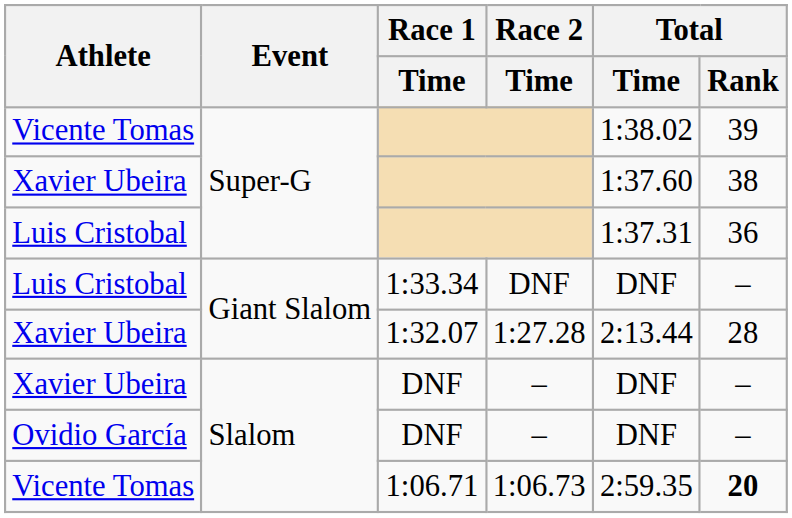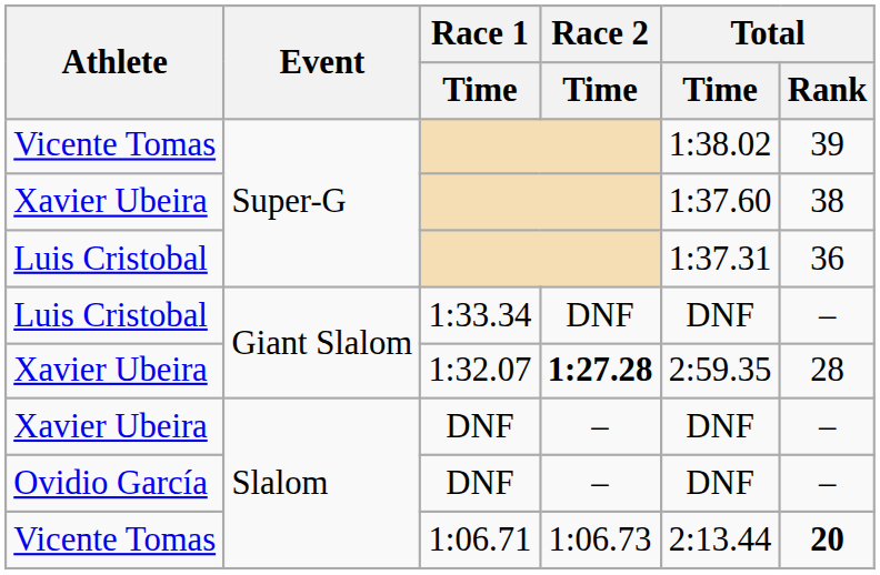 <table class="wikitable" style="font-size:90%">
 <tr>
 <th rowspan="2">Athlete</th>
 <th rowspan="2">Event</th>
 <th>Race 1</th>
 <th>Race 2</th>
 <th colspan="2">Total</th>
 </tr>
 <tr>
 <th>Time</th>
 <th>Time</th>
 <th>Time</th>
 <th>Rank</th>
 </tr>
 <tr>
 <td><a href='#'>Vicente Tomas</a></td>
 <td rowspan="3">Super-G</td>
 <td colspan="2" bgcolor="wheat"></td>
 <td align="center">1:38.02</td>
 <td align="center">39</td>
 </tr>
 <tr>
 <td><a href='#'>Xavier Ubeira</a></td>
 <td colspan="2" bgcolor="wheat"></td>
 <td align="center">1:37.60</td>
 <td align="center">38</td>
 </tr>
 <tr>
 <td><a href='#'>Luis Cristobal</a></td>
 <td colspan="2" bgcolor="wheat"></td>
 <td align="center">1:37.31</td>
 <td align="center">36</td>
 </tr>
 <tr>
 <td><a href='#'>Luis Cristobal</a></td>
 <td rowspan="2">Giant Slalom</td>
 <td align="center">1:33.34</td>
 <td align="center">DNF</td>
 <td align="center">DNF</td>
 <td align="center">–</td>
 </tr>
 <tr>
 <td><a href='#'>Xavier Ubeira</a></td>
 <td align="center">1:32.07</td>
-<td align="center">1:27.28</td>
-<td align="center">2:13.44</td>
+<td align="center"><strong>1:27.28</strong></td>
+<td align="center">2:59.35</td>
 <td align="center">28</td>
 </tr>
 <tr>
 <td><a href='#'>Xavier Ubeira</a></td>
 <td rowspan="3">Slalom</td>
 <td align="center">DNF</td>
 <td align="center">–</td>
 <td align="center">DNF</td>
 <td align="center">–</td>
 </tr>
 <tr>
 <td><a href='#'>Ovidio García</a></td>
 <td align="center">DNF</td>
 <td align="center">–</td>
 <td align="center">DNF</td>
 <td align="center">–</td>
 </tr>
 <tr>
 <td><a href='#'>Vicente Tomas</a></td>
 <td align="center">1:06.71</td>
 <td align="center">1:06.73</td>
-<td align="center">2:59.35</td>
+<td align="center">2:13.44</td>
 <td align="center"><strong>20</strong></td>
 </tr>
 </table>
